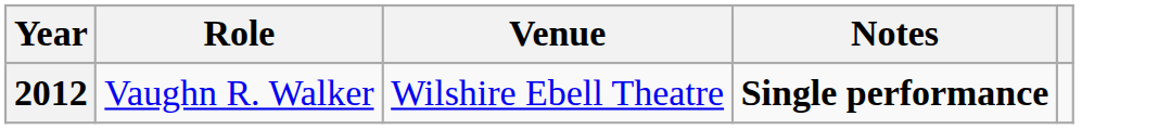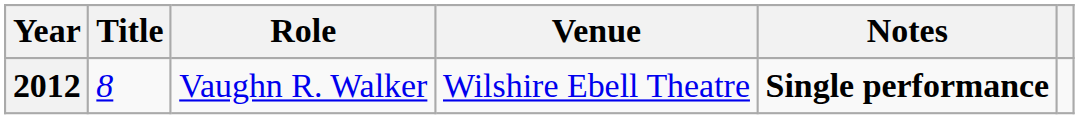 <table class="wikitable plainrowheaders sortable" style="margin-right: 0;">
 <tr>
 <th scope="col">Year</th>
+<th scope="col">Title</th>
 <th scope="col">Role</th>
 <th scope="col">Venue</th>
 <th scope="col" class="unsortable">Notes</th>
 <th scope="col" class="unsortable"></th>
 </tr>
 <tr>
 <th scope="row">2012</th>
+<td><em><a href='#'>8</a></em></td>
 <td><a href='#'>Vaughn R. Walker</a></td>
 <td><a href='#'>Wilshire Ebell Theatre</a></td>
 <td><strong>Single performance</strong></td>
 <td align="center"></td>
 </tr>
 </table>
